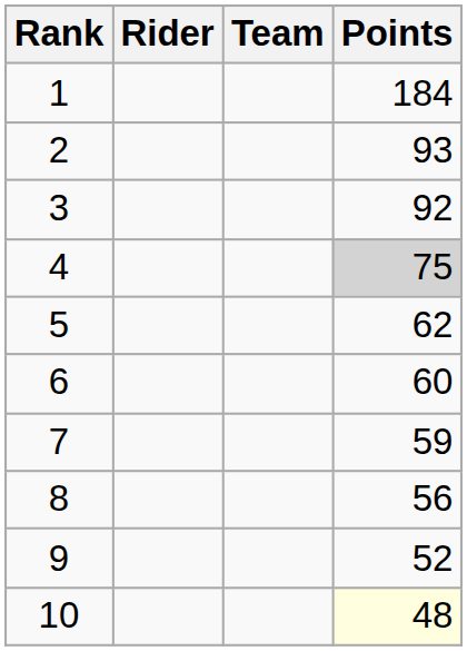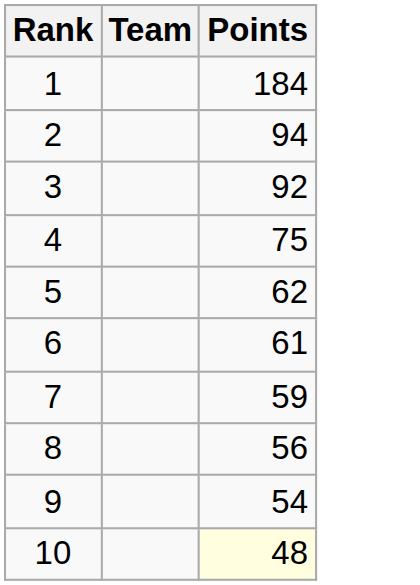 <table class="wikitable">
 <tr>
 <th scope="col">Rank</th>
-<th scope="col">Rider</th>
 <th scope="col">Team</th>
 <th scope="col">Points</th>
 </tr>
 <tr>
 <td style="text-align:center;">1</td>
-<td> </td>
 <td></td>
 <td style="text-align:right;">184</td>
 </tr>
 <tr>
 <td style="text-align:center;">2</td>
 <td></td>
-<td></td>
-<td style="text-align:right;">93</td>
+<td style="text-align:right;">94</td>
 </tr>
 <tr>
 <td style="text-align:center;">3</td>
-<td></td>
 <td></td>
 <td style="text-align:right;">92</td>
 </tr>
 <tr>
 <td style="text-align:center;">4</td>
 <td></td>
-<td></td>
-<td style="background: lightgrey; text-align:right;">75</td>
+<td style="text-align:right;">75</td>
 </tr>
 <tr>
 <td style="text-align:center;">5</td>
-<td></td>
 <td></td>
 <td style="text-align:right;">62</td>
 </tr>
 <tr>
 <td style="text-align:center;">6</td>
 <td></td>
-<td></td>
-<td style="text-align:right;">60</td>
+<td style="text-align:right;">61</td>
 </tr>
 <tr>
 <td style="text-align:center;">7</td>
-<td></td>
 <td></td>
 <td style="text-align:right;">59</td>
 </tr>
 <tr>
 <td style="text-align:center;">8</td>
 <td></td>
-<td></td>
 <td style="text-align:right;">56</td>
 </tr>
 <tr>
 <td style="text-align:center;">9</td>
 <td></td>
-<td></td>
-<td style="text-align:right;">52</td>
+<td style="text-align:right;">54</td>
 </tr>
 <tr>
 <td style="text-align:center;">10</td>
 <td></td>
-<td></td>
 <td style="background: lightyellow; text-align:right;">48</td>
 </tr>
 </table>
